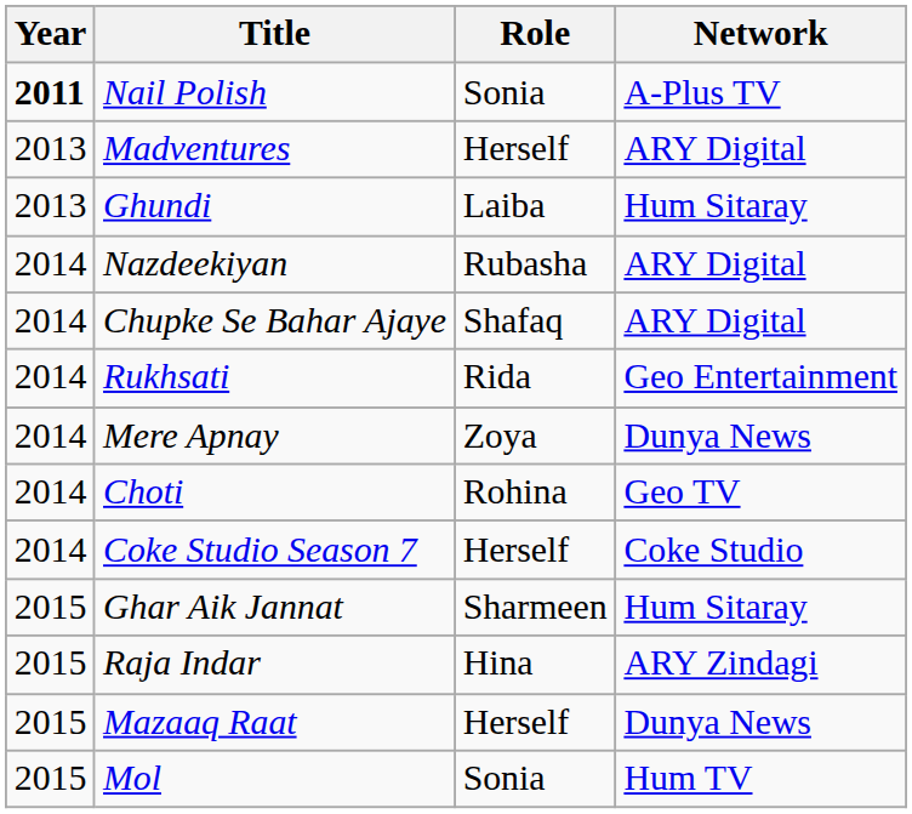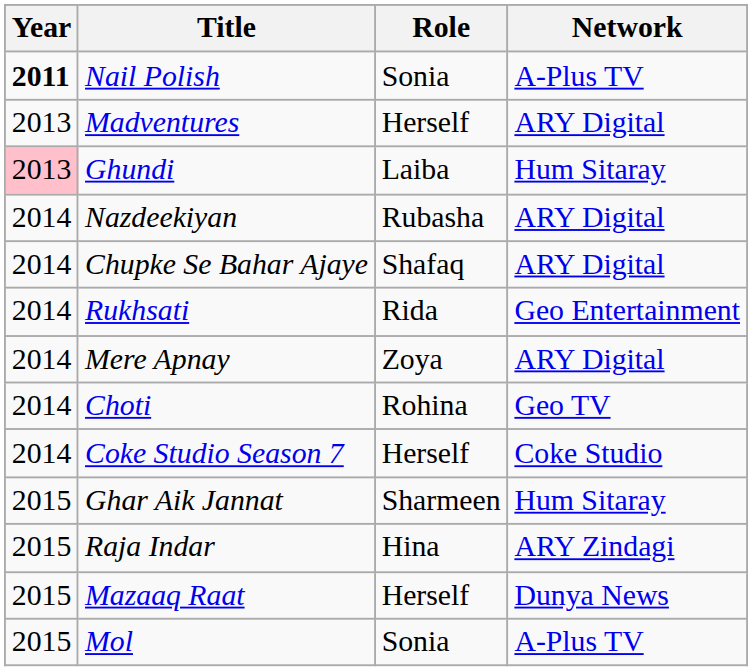 <table class="wikitable sortable plainrowheaders">
 <tr style="text-align:center;">
 <th scope="col">Year</th>
 <th scope="col">Title</th>
 <th scope="col">Role</th>
 <th scope="col">Network</th>
 </tr>
 <tr>
 <td><strong>2011</strong></td>
 <td><em><a href='#'>Nail Polish</a></em></td>
 <td>Sonia</td>
 <td><a href='#'>A-Plus TV</a></td>
 </tr>
 <tr>
 <td>2013</td>
 <td><em><a href='#'>Madventures</a></em></td>
 <td>Herself</td>
 <td><a href='#'>ARY Digital</a></td>
 </tr>
 <tr>
-<td>2013</td>
+<td style="background: pink;">2013</td>
 <td><em><a href='#'>Ghundi</a></em></td>
 <td>Laiba</td>
 <td><a href='#'>Hum Sitaray</a></td>
 </tr>
 <tr>
 <td>2014</td>
 <td><em>Nazdeekiyan</em></td>
 <td>Rubasha</td>
 <td><a href='#'>ARY Digital</a></td>
 </tr>
 <tr>
 <td>2014</td>
 <td><em>Chupke Se Bahar Ajaye</em></td>
 <td>Shafaq</td>
 <td><a href='#'>ARY Digital</a></td>
 </tr>
 <tr>
 <td>2014</td>
 <td><em><a href='#'>Rukhsati</a></em></td>
 <td>Rida</td>
 <td><a href='#'>Geo Entertainment</a></td>
 </tr>
 <tr>
 <td>2014</td>
 <td><em>Mere Apnay</em></td>
 <td>Zoya</td>
-<td><a href='#'>Dunya News</a></td>
+<td><a href='#'>ARY Digital</a></td>
 </tr>
 <tr>
 <td>2014</td>
 <td><em><a href='#'>Choti</a></em></td>
 <td>Rohina</td>
 <td><a href='#'>Geo TV</a></td>
 </tr>
 <tr>
 <td>2014</td>
 <td><em><a href='#'>Coke Studio Season 7</a></em></td>
 <td>Herself</td>
 <td><a href='#'>Coke Studio</a></td>
 </tr>
 <tr>
 <td>2015</td>
 <td><em>Ghar Aik Jannat</em></td>
 <td>Sharmeen</td>
 <td><a href='#'>Hum Sitaray</a></td>
 </tr>
 <tr>
 <td>2015</td>
 <td><em>Raja Indar</em></td>
 <td>Hina</td>
 <td><a href='#'>ARY Zindagi</a></td>
 </tr>
 <tr>
 <td>2015</td>
 <td><em><a href='#'>Mazaaq Raat</a></em></td>
 <td>Herself</td>
 <td><a href='#'>Dunya News</a></td>
 </tr>
 <tr>
 <td>2015</td>
 <td><em><a href='#'>Mol</a></em></td>
 <td>Sonia</td>
-<td><a href='#'>Hum TV</a></td>
+<td><a href='#'>A-Plus TV</a></td>
 </tr>
 </table>
